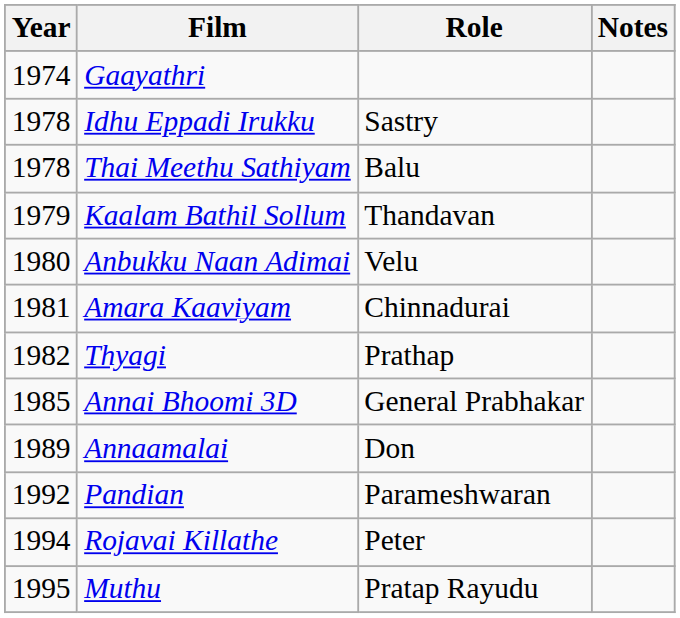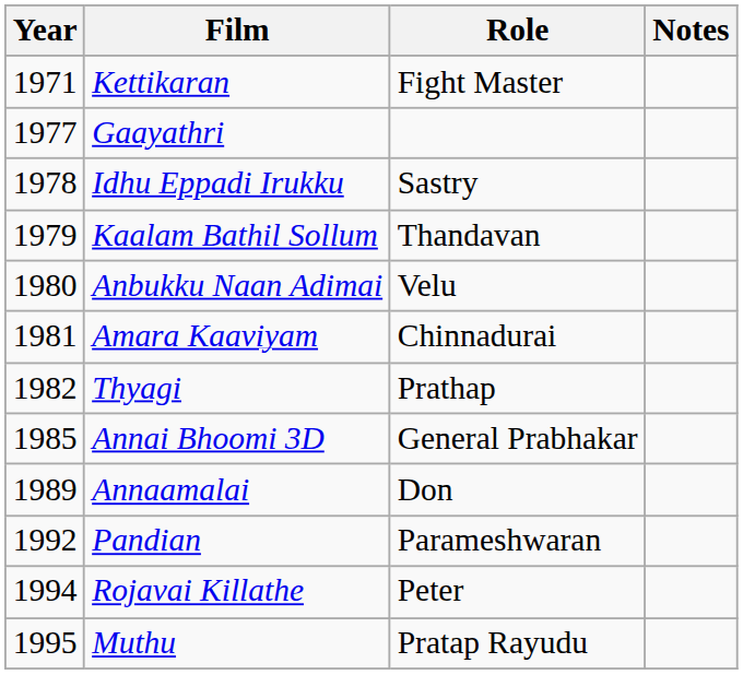 <table class="wikitable sortable">
 <tr>
 <th>Year</th>
 <th>Film</th>
 <th>Role</th>
 <th>Notes</th>
 </tr>
 <tr>
-<td>1974</td>
+<td>1971</td>
+<td><em><a href='#'>Kettikaran</a></em></td>
+<td>Fight Master</td>
+<td></td>
+</tr>
+<tr>
+<td>1977</td>
 <td><em><a href='#'>Gaayathri</a></em></td>
 <td></td>
 <td></td>
 </tr>
 <tr>
 <td>1978</td>
 <td><em><a href='#'>Idhu Eppadi Irukku</a></em></td>
 <td>Sastry</td>
-<td></td>
-</tr>
-<tr>
-<td>1978</td>
-<td><em><a href='#'>Thai Meethu Sathiyam</a></em></td>
-<td>Balu</td>
 <td></td>
 </tr>
 <tr>
 <td>1979</td>
 <td><em><a href='#'>Kaalam Bathil Sollum</a></em></td>
 <td>Thandavan</td>
 <td></td>
 </tr>
 <tr>
 <td>1980</td>
 <td><em><a href='#'>Anbukku Naan Adimai</a></em></td>
 <td>Velu</td>
 <td></td>
 </tr>
 <tr>
 <td>1981</td>
 <td><em><a href='#'>Amara Kaaviyam</a></em></td>
 <td>Chinnadurai</td>
 <td></td>
 </tr>
 <tr>
 <td>1982</td>
 <td><em><a href='#'>Thyagi</a></em></td>
 <td>Prathap</td>
 <td></td>
 </tr>
 <tr>
 <td>1985</td>
 <td><em><a href='#'>Annai Bhoomi 3D</a></em></td>
 <td>General Prabhakar</td>
 <td></td>
 </tr>
 <tr>
 <td>1989</td>
 <td><em><a href='#'>Annaamalai</a></em></td>
 <td>Don</td>
 <td></td>
 </tr>
 <tr>
 <td>1992</td>
 <td><em><a href='#'>Pandian</a></em></td>
 <td>Parameshwaran</td>
 <td></td>
 </tr>
 <tr>
 <td>1994</td>
 <td><em><a href='#'>Rojavai Killathe</a></em></td>
 <td>Peter</td>
 <td></td>
 </tr>
 <tr>
 <td>1995</td>
 <td><em><a href='#'>Muthu</a></em></td>
 <td>Pratap Rayudu</td>
 <td></td>
 </tr>
 </table>
